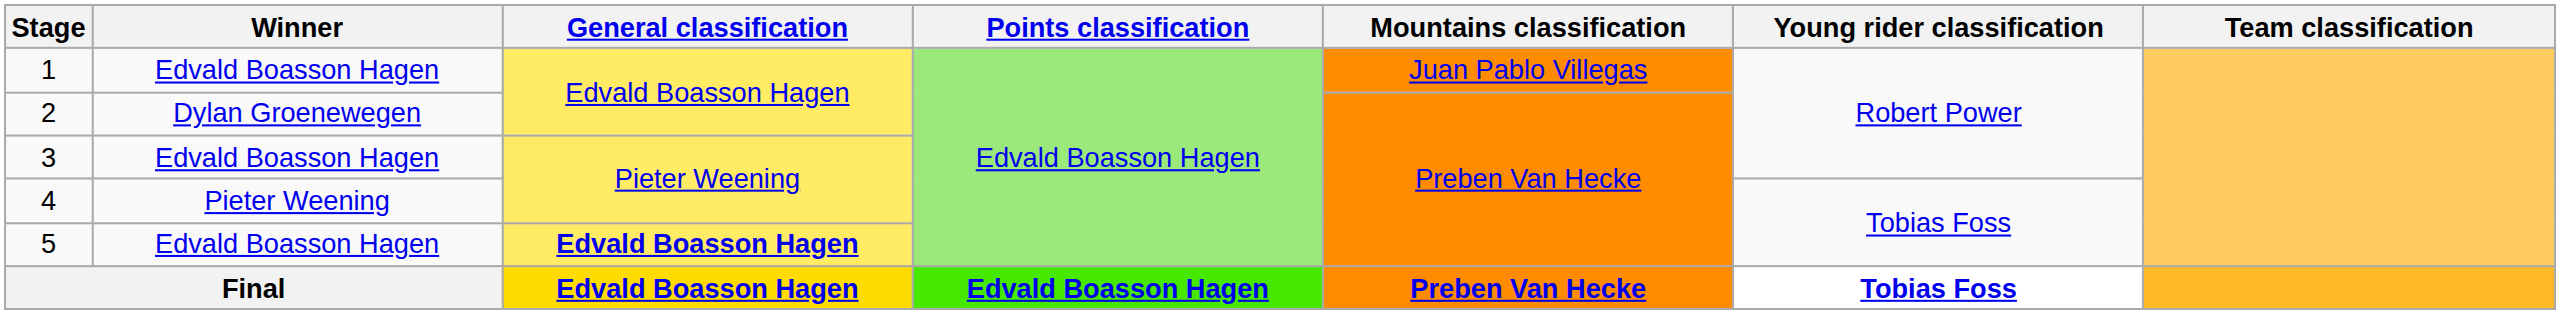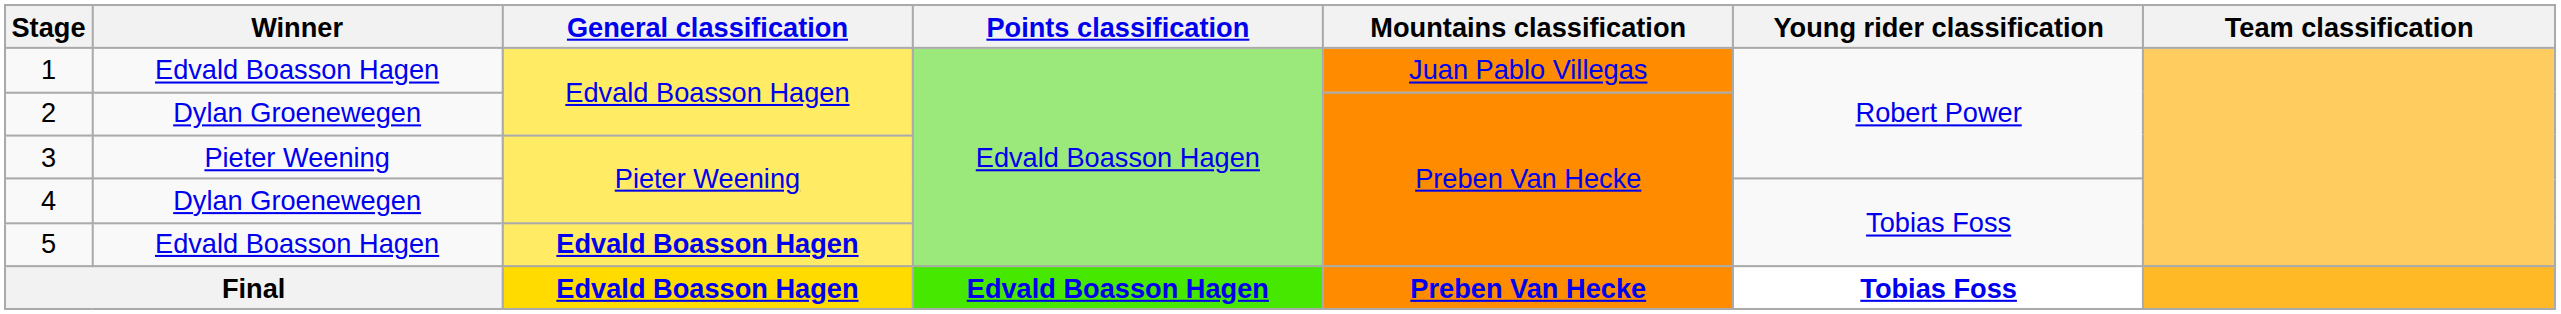 <table class="wikitable" style="text-align: center; font-size:smaller;">
 <tr style="background:#efefef;">
 <th scope="col" style="width:1%;">Stage</th>
 <th scope="col" style="width:16.5%;">Winner</th>
 <th scope="col" style="width:16.5%;"><a href='#'>General classification</a><br></th>
 <th scope="col" style="width:16.5%;"><a href='#'>Points classification</a><br></th>
 <th scope="col" style="width:16.5%;">Mountains classification<br></th>
 <th scope="col" style="width:16.5%;">Young rider classification<br></th>
 <th scope="col" style="width:16.5%;">Team classification<br></th>
 </tr>
 <tr>
 <td scope="row">1</td>
 <td><a href='#'>Edvald Boasson Hagen</a></td>
 <td style="background:#FFEB64;" rowspan=2><a href='#'>Edvald Boasson Hagen</a></td>
 <td style="background:#9CE97B;" rowspan=5><a href='#'>Edvald Boasson Hagen</a></td>
 <td style="background:#FF8C00;"><a href='#'>Juan Pablo Villegas</a></td>
 <td style="background:offwhite;" rowspan=3><a href='#'>Robert Power</a></td>
 <td style="background:#FFCD5F;" rowspan=5></td>
 </tr>
 <tr>
 <td scope="row">2</td>
 <td><a href='#'>Dylan Groenewegen</a></td>
 <td style="background:#FF8C00;" rowspan=4><a href='#'>Preben Van Hecke</a></td>
 </tr>
 <tr>
 <td scope="row">3</td>
-<td><a href='#'>Edvald Boasson Hagen</a></td>
+<td><a href='#'>Pieter Weening</a></td>
 <td style="background:#FFEB64;" rowspan=2><a href='#'>Pieter Weening</a></td>
 </tr>
 <tr>
 <td scope="row">4</td>
-<td><a href='#'>Pieter Weening</a></td>
+<td><a href='#'>Dylan Groenewegen</a></td>
 <td style="background:offwhite;" rowspan=2><a href='#'>Tobias Foss</a></td>
 </tr>
 <tr>
 <td scope="row">5</td>
 <td><a href='#'>Edvald Boasson Hagen</a></td>
 <td style="background:#FFEB64;"><strong><a href='#'>Edvald Boasson Hagen</a></strong></td>
 </tr>
 <tr>
 <th colspan="2">Final</th>
 <th style="background:#FFDB00;"><a href='#'>Edvald Boasson Hagen</a></th>
 <th style="background:#46E800;"><a href='#'>Edvald Boasson Hagen</a></th>
 <th style="background:#FF8C00;"><a href='#'>Preben Van Hecke</a></th>
 <th style="background:white;"><a href='#'>Tobias Foss</a></th>
 <th style="background:#FFB927;"></th>
 </tr>
 </table>
